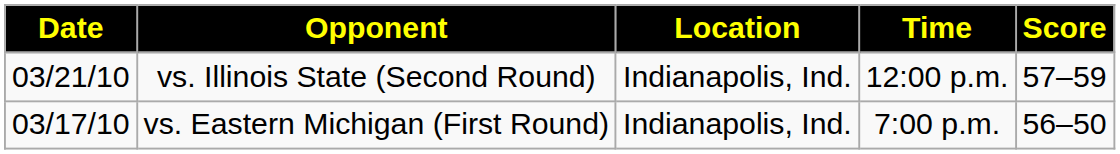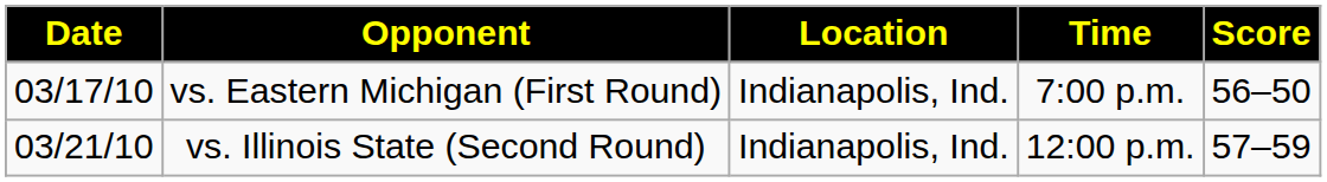 <table class="wikitable" style="text-align:center">
 <tr>
 <th style="background:black; color:yellow;">Date</th>
 <th style="background:black; color:yellow;">Opponent</th>
 <th style="background:black; color:yellow;">Location</th>
 <th style="background:black; color:yellow;">Time</th>
 <th style="background:black; color:yellow;">Score</th>
 </tr>
 <tr>
+<td>03/17/10</td>
+<td>vs. Eastern Michigan (First Round)</td>
+<td>Indianapolis, Ind.</td>
+<td>7:00 p.m.</td>
+<td>56–50</td>
+</tr>
+<tr>
 <td>03/21/10</td>
 <td>vs. Illinois State (Second Round)</td>
 <td>Indianapolis, Ind.</td>
 <td>12:00 p.m.</td>
 <td>57–59</td>
 </tr>
-<tr>
-<td>03/17/10</td>
-<td>vs. Eastern Michigan (First Round)</td>
-<td>Indianapolis, Ind.</td>
-<td>7:00 p.m.</td>
-<td>56–50</td>
-</tr>
 </table>
